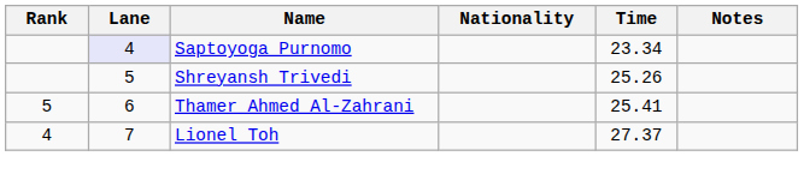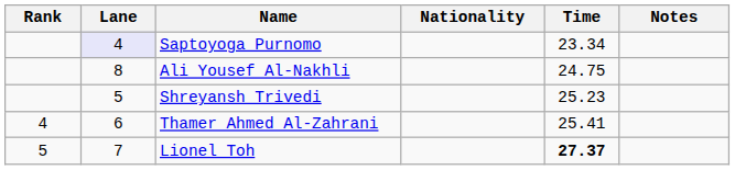 <table class="wikitable sortable" style="font-size:90%; text-align:center">
 <tr>
 <th width="50">Rank</th>
 <th width="50">Lane</th>
 <th width="175">Name</th>
 <th width="100">Nationality</th>
 <th width="50">Time</th>
 <th width="75">Notes</th>
 </tr>
 <tr>
 <td></td>
 <td style="background: lavender;">4</td>
 <td align="left"><a href='#'>Saptoyoga Purnomo</a></td>
 <td align="left"></td>
 <td>23.34</td>
 <td></td>
 </tr>
 <tr>
 <td></td>
+<td>8</td>
+<td align="left"><a href='#'>Ali Yousef Al-Nakhli</a></td>
+<td align="left"></td>
+<td>24.75</td>
+<td></td>
+</tr>
+<tr>
+<td></td>
 <td>5</td>
 <td align="left"><a href='#'>Shreyansh Trivedi</a></td>
 <td align="left"></td>
-<td>25.26</td>
+<td>25.23</td>
 <td></td>
 </tr>
 <tr>
-<td>5</td>
+<td>4</td>
 <td>6</td>
 <td align="left"><a href='#'>Thamer Ahmed Al-Zahrani</a></td>
 <td align="left"></td>
 <td>25.41</td>
 <td></td>
 </tr>
 <tr>
-<td>4</td>
+<td>5</td>
 <td>7</td>
 <td align="left"><a href='#'>Lionel Toh</a></td>
 <td align="left"></td>
-<td>27.37</td>
+<td><strong>27.37</strong></td>
 <td></td>
 </tr>
 </table>
